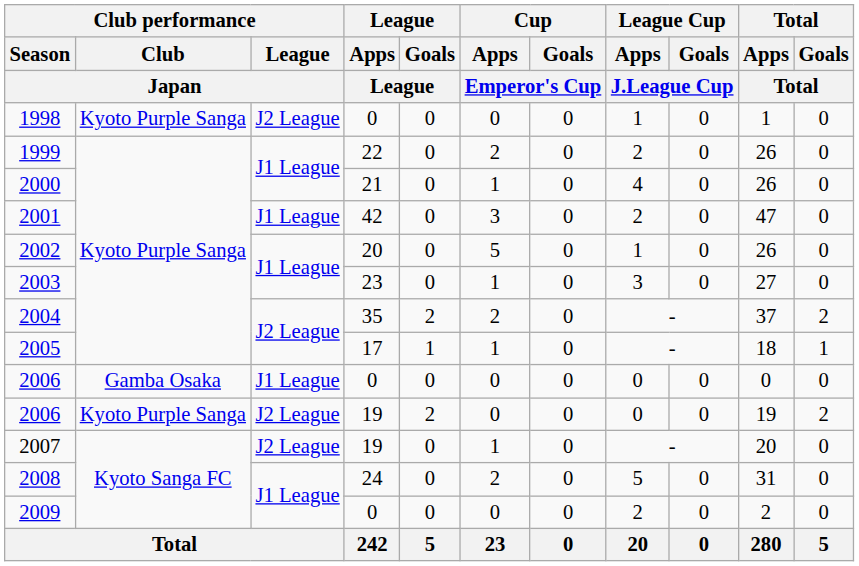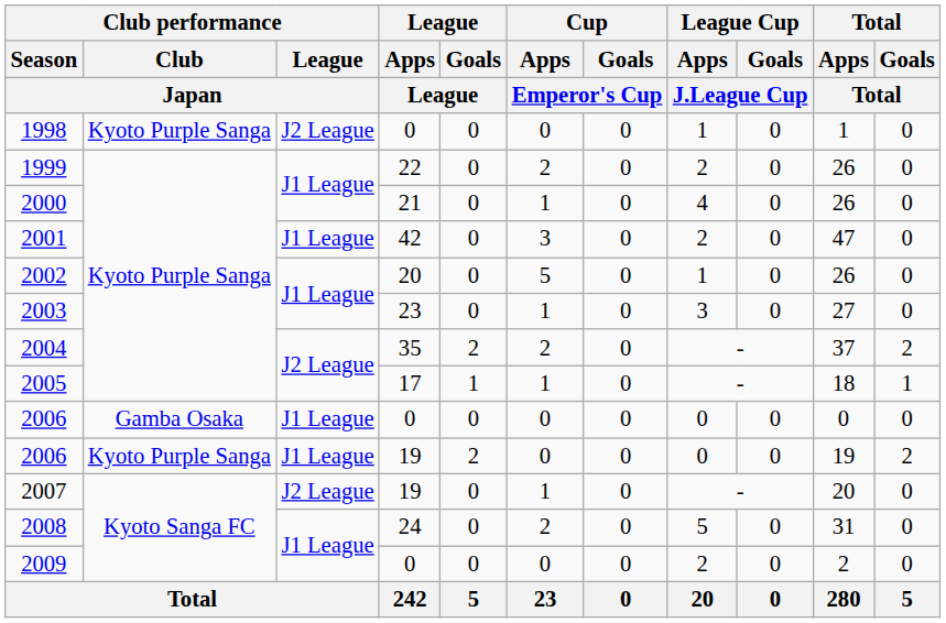 <table class="wikitable" style="text-align:center;">
 <tr>
 <th colspan=3>Club performance</th>
 <th colspan=2>League</th>
 <th colspan=2>Cup</th>
 <th colspan=2>League Cup</th>
 <th colspan=2>Total</th>
 </tr>
 <tr>
 <th>Season</th>
 <th>Club</th>
 <th>League</th>
 <th>Apps</th>
 <th>Goals</th>
 <th>Apps</th>
 <th>Goals</th>
 <th>Apps</th>
 <th>Goals</th>
 <th>Apps</th>
 <th>Goals</th>
 </tr>
 <tr>
 <th colspan=3>Japan</th>
 <th colspan=2>League</th>
 <th colspan=2><a href='#'>Emperor's Cup</a></th>
 <th colspan=2><a href='#'>J.League Cup</a></th>
 <th colspan=2>Total</th>
 </tr>
 <tr>
 <td><a href='#'>1998</a></td>
 <td><a href='#'>Kyoto Purple Sanga</a></td>
 <td><a href='#'>J2 League</a></td>
 <td>0</td>
 <td>0</td>
 <td>0</td>
 <td>0</td>
 <td>1</td>
 <td>0</td>
 <td>1</td>
 <td>0</td>
 </tr>
 <tr>
 <td><a href='#'>1999</a></td>
 <td rowspan="7"><a href='#'>Kyoto Purple Sanga</a></td>
 <td rowspan="2"><a href='#'>J1 League</a></td>
 <td>22</td>
 <td>0</td>
 <td>2</td>
 <td>0</td>
 <td>2</td>
 <td>0</td>
 <td>26</td>
 <td>0</td>
 </tr>
 <tr>
 <td><a href='#'>2000</a></td>
 <td>21</td>
 <td>0</td>
 <td>1</td>
 <td>0</td>
 <td>4</td>
 <td>0</td>
 <td>26</td>
 <td>0</td>
 </tr>
 <tr>
 <td><a href='#'>2001</a></td>
 <td><a href='#'>J1 League</a></td>
 <td>42</td>
 <td>0</td>
 <td>3</td>
 <td>0</td>
 <td>2</td>
 <td>0</td>
 <td>47</td>
 <td>0</td>
 </tr>
 <tr>
 <td><a href='#'>2002</a></td>
 <td rowspan="2"><a href='#'>J1 League</a></td>
 <td>20</td>
 <td>0</td>
 <td>5</td>
 <td>0</td>
 <td>1</td>
 <td>0</td>
 <td>26</td>
 <td>0</td>
 </tr>
 <tr>
 <td><a href='#'>2003</a></td>
 <td>23</td>
 <td>0</td>
 <td>1</td>
 <td>0</td>
 <td>3</td>
 <td>0</td>
 <td>27</td>
 <td>0</td>
 </tr>
 <tr>
 <td><a href='#'>2004</a></td>
 <td rowspan="2"><a href='#'>J2 League</a></td>
 <td>35</td>
 <td>2</td>
 <td>2</td>
 <td>0</td>
 <td colspan="2">-</td>
 <td>37</td>
 <td>2</td>
 </tr>
 <tr>
 <td><a href='#'>2005</a></td>
 <td>17</td>
 <td>1</td>
 <td>1</td>
 <td>0</td>
 <td colspan="2">-</td>
 <td>18</td>
 <td>1</td>
 </tr>
 <tr>
 <td><a href='#'>2006</a></td>
 <td><a href='#'>Gamba Osaka</a></td>
 <td><a href='#'>J1 League</a></td>
 <td>0</td>
 <td>0</td>
 <td>0</td>
 <td>0</td>
 <td>0</td>
 <td>0</td>
 <td>0</td>
 <td>0</td>
 </tr>
 <tr>
 <td><a href='#'>2006</a></td>
 <td><a href='#'>Kyoto Purple Sanga</a></td>
-<td><a href='#'>J2 League</a></td>
+<td><a href='#'>J1 League</a></td>
 <td>19</td>
 <td>2</td>
 <td>0</td>
 <td>0</td>
 <td>0</td>
 <td>0</td>
 <td>19</td>
 <td>2</td>
 </tr>
 <tr>
 <td>2007</td>
 <td rowspan="3"><a href='#'>Kyoto Sanga FC</a></td>
 <td><a href='#'>J2 League</a></td>
 <td>19</td>
 <td>0</td>
 <td>1</td>
 <td>0</td>
 <td colspan="2">-</td>
 <td>20</td>
 <td>0</td>
 </tr>
 <tr>
 <td><a href='#'>2008</a></td>
 <td rowspan="2"><a href='#'>J1 League</a></td>
 <td>24</td>
 <td>0</td>
 <td>2</td>
 <td>0</td>
 <td>5</td>
 <td>0</td>
 <td>31</td>
 <td>0</td>
 </tr>
 <tr>
 <td><a href='#'>2009</a></td>
 <td>0</td>
 <td>0</td>
 <td>0</td>
 <td>0</td>
 <td>2</td>
 <td>0</td>
 <td>2</td>
 <td>0</td>
 </tr>
 <tr>
 <th colspan=3>Total</th>
 <th>242</th>
 <th>5</th>
 <th>23</th>
 <th>0</th>
 <th>20</th>
 <th>0</th>
 <th>280</th>
 <th>5</th>
 </tr>
 </table>
